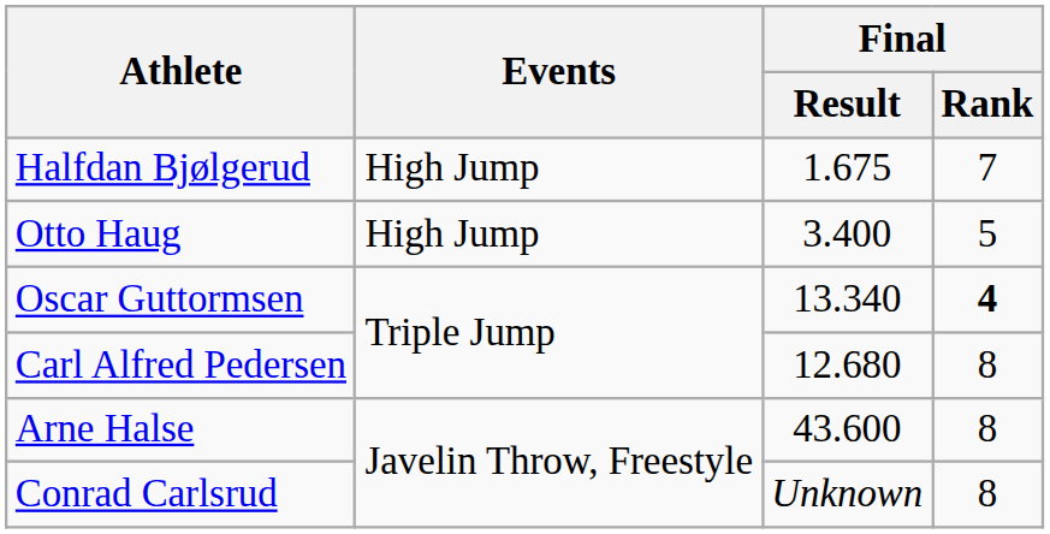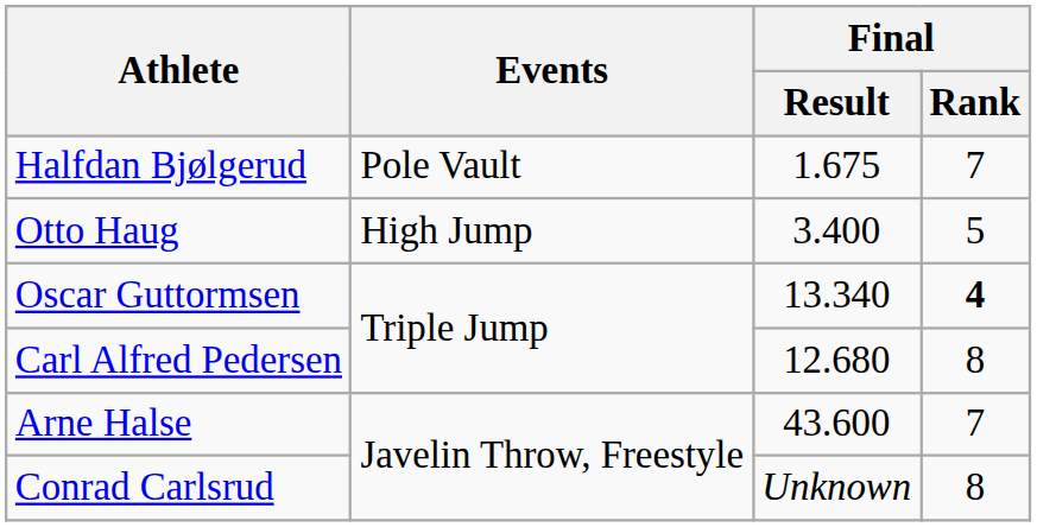 <table class=wikitable style="font-size:90%">
 <tr>
 <th rowspan="2">Athlete</th>
 <th rowspan="2">Events</th>
 <th colspan="2">Final</th>
 </tr>
 <tr>
 <th>Result</th>
 <th>Rank</th>
 </tr>
 <tr>
 <td><a href='#'>Halfdan Bjølgerud</a></td>
-<td>High Jump</td>
+<td>Pole Vault</td>
 <td align="center">1.675</td>
 <td align="center">7</td>
 </tr>
 <tr>
 <td><a href='#'>Otto Haug</a></td>
 <td>High Jump</td>
 <td align="center">3.400</td>
 <td align="center">5</td>
 </tr>
 <tr>
 <td><a href='#'>Oscar Guttormsen</a></td>
 <td rowspan=2>Triple Jump</td>
 <td align="center">13.340</td>
 <td align="center"><strong>4</strong></td>
 </tr>
 <tr>
 <td><a href='#'>Carl Alfred Pedersen</a></td>
 <td align="center">12.680</td>
 <td align="center">8</td>
 </tr>
 <tr>
 <td><a href='#'>Arne Halse</a></td>
 <td rowspan=2>Javelin Throw, Freestyle</td>
 <td align="center">43.600</td>
-<td align="center">8</td>
+<td align="center">7</td>
 </tr>
 <tr>
 <td><a href='#'>Conrad Carlsrud</a></td>
 <td align="center"><em>Unknown</em></td>
 <td align="center">8</td>
 </tr>
 </table>
